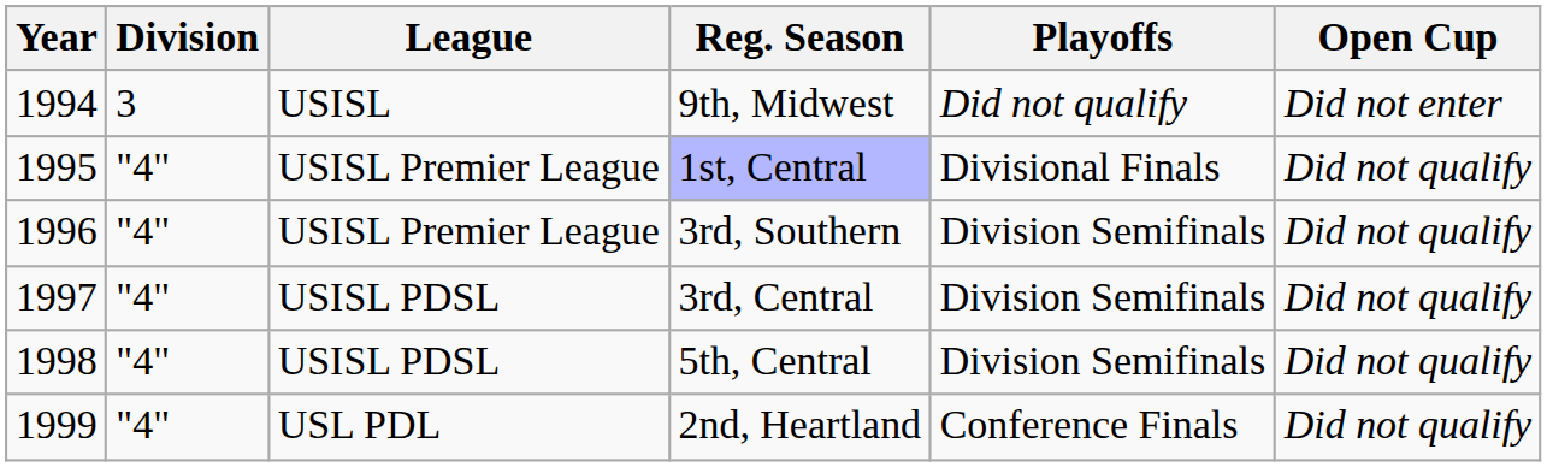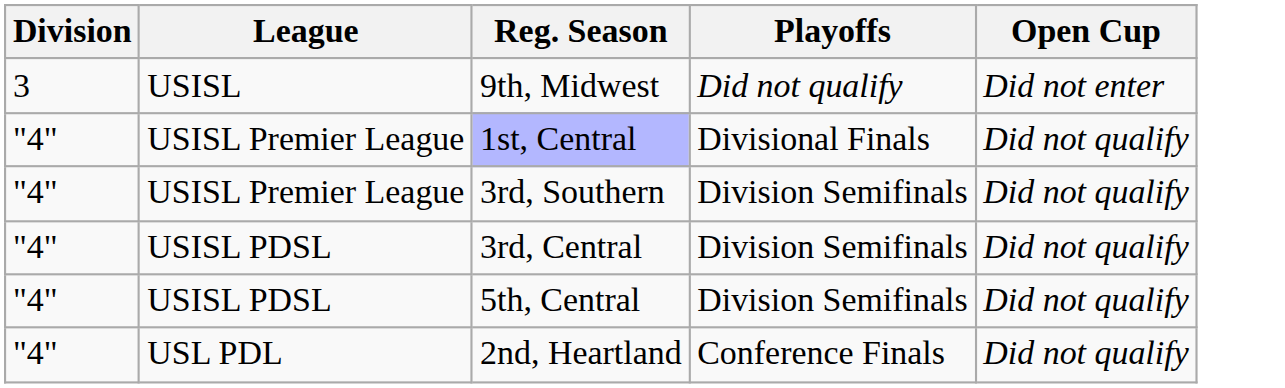 <table class="wikitable">
 <tr>
-<th>Year</th>
 <th>Division</th>
 <th>League</th>
 <th>Reg. Season</th>
 <th>Playoffs</th>
 <th>Open Cup</th>
 </tr>
 <tr>
-<td>1994</td>
 <td>3</td>
 <td>USISL</td>
 <td>9th, Midwest</td>
 <td><em>Did not qualify</em></td>
 <td><em>Did not enter</em></td>
 </tr>
 <tr>
-<td>1995</td>
 <td>"4"</td>
 <td>USISL Premier League</td>
 <td bgcolor="B3B7FF">1st, Central</td>
 <td>Divisional Finals</td>
 <td><em>Did not qualify</em></td>
 </tr>
 <tr>
-<td>1996</td>
 <td>"4"</td>
 <td>USISL Premier League</td>
 <td>3rd, Southern</td>
 <td>Division Semifinals</td>
 <td><em>Did not qualify</em></td>
 </tr>
 <tr>
-<td>1997</td>
 <td>"4"</td>
 <td>USISL PDSL</td>
 <td>3rd, Central</td>
 <td>Division Semifinals</td>
 <td><em>Did not qualify</em></td>
 </tr>
 <tr>
-<td>1998</td>
 <td>"4"</td>
 <td>USISL PDSL</td>
 <td>5th, Central</td>
 <td>Division Semifinals</td>
 <td><em>Did not qualify</em></td>
 </tr>
 <tr>
-<td>1999</td>
 <td>"4"</td>
 <td>USL PDL</td>
 <td>2nd, Heartland</td>
 <td>Conference Finals</td>
 <td><em>Did not qualify</em></td>
 </tr>
 </table>
